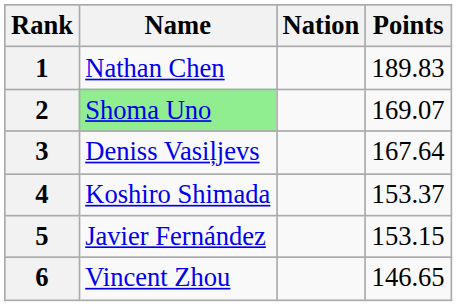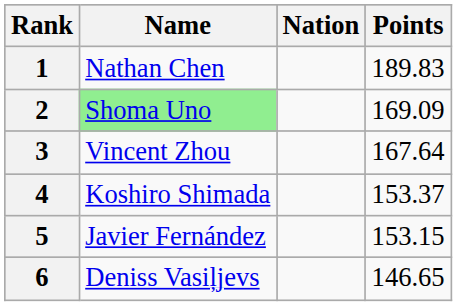 <table class="wikitable sortable">
 <tr>
 <th>Rank</th>
 <th>Name</th>
 <th>Nation</th>
 <th>Points</th>
 </tr>
 <tr>
 <th>1</th>
 <td><a href='#'>Nathan Chen</a></td>
 <td></td>
 <td align="center">189.83</td>
 </tr>
 <tr>
 <th>2</th>
 <td style="background: lightgreen;"><a href='#'>Shoma Uno</a></td>
 <td></td>
-<td align="center">169.07</td>
+<td align="center">169.09</td>
 </tr>
 <tr>
 <th>3</th>
-<td><a href='#'>Deniss Vasiļjevs</a></td>
+<td><a href='#'>Vincent Zhou</a></td>
 <td></td>
 <td align="center">167.64</td>
 </tr>
 <tr>
 <th>4</th>
 <td><a href='#'>Koshiro Shimada</a></td>
 <td></td>
 <td align="center">153.37</td>
 </tr>
 <tr>
 <th>5</th>
 <td><a href='#'>Javier Fernández</a></td>
 <td></td>
 <td align="center">153.15</td>
 </tr>
 <tr>
 <th>6</th>
-<td><a href='#'>Vincent Zhou</a></td>
+<td><a href='#'>Deniss Vasiļjevs</a></td>
 <td></td>
 <td align="center">146.65</td>
 </tr>
 </table>
